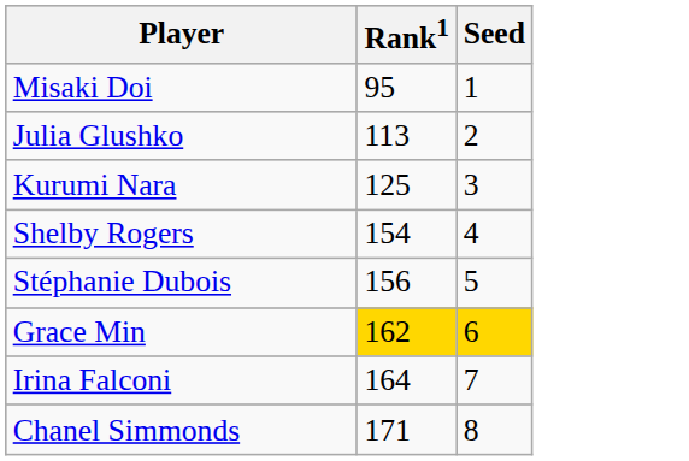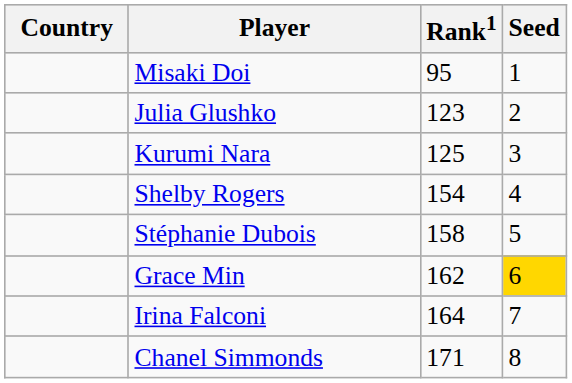 <table class="sortable wikitable">
 <tr>
+<th width="70">Country</th>
 <th width="175">Player</th>
 <th>Rank<sup>1</sup></th>
 <th>Seed</th>
 </tr>
 <tr>
+<td></td>
 <td><a href='#'>Misaki Doi</a></td>
 <td>95</td>
 <td>1</td>
 </tr>
 <tr>
+<td></td>
 <td><a href='#'>Julia Glushko</a></td>
-<td>113</td>
+<td>123</td>
 <td>2</td>
 </tr>
 <tr>
+<td></td>
 <td><a href='#'>Kurumi Nara</a></td>
 <td>125</td>
 <td>3</td>
 </tr>
 <tr>
+<td></td>
 <td><a href='#'>Shelby Rogers</a></td>
 <td>154</td>
 <td>4</td>
 </tr>
 <tr>
+<td></td>
 <td><a href='#'>Stéphanie Dubois</a></td>
-<td>156</td>
+<td>158</td>
 <td>5</td>
 </tr>
 <tr>
+<td></td>
 <td><a href='#'>Grace Min</a></td>
-<td style="background: gold;">162</td>
+<td>162</td>
 <td style="background: gold;">6</td>
 </tr>
 <tr>
+<td></td>
 <td><a href='#'>Irina Falconi</a></td>
 <td>164</td>
 <td>7</td>
 </tr>
 <tr>
+<td></td>
 <td><a href='#'>Chanel Simmonds</a></td>
 <td>171</td>
 <td>8</td>
 </tr>
 </table>
